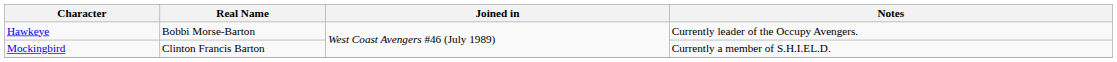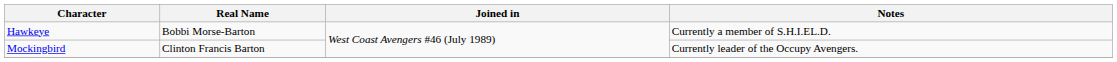 <table class="wikitable" width=100%>
 <tr>
 <th width=14%>Character</th>
 <th width=15%>Real Name</th>
 <th width=31%>Joined in</th>
 <th width=40%>Notes</th>
 </tr>
 <tr>
 <td><a href='#'>Hawkeye</a></td>
 <td>Bobbi Morse-Barton</td>
 <td rowspan="2"><em>West Coast Avengers</em> #46 (July 1989)</td>
-<td>Currently leader of the Occupy Avengers.</td>
+<td>Currently a member of S.H.I.EL.D.</td>
 </tr>
 <tr>
 <td><a href='#'>Mockingbird</a></td>
 <td>Clinton Francis Barton</td>
-<td>Currently a member of S.H.I.EL.D.</td>
+<td>Currently leader of the Occupy Avengers.</td>
 </tr>
 <tr>
 </tr>
 </table>
